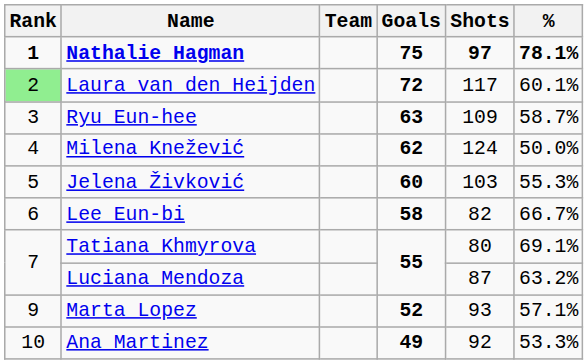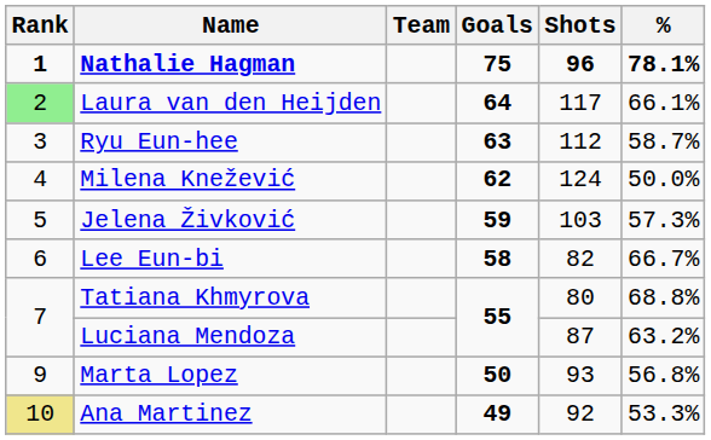 <table class="wikitable" style="text-align: center;">
 <tr>
 <th>Rank</th>
 <th>Name</th>
 <th>Team</th>
 <th>Goals</th>
 <th>Shots</th>
 <th>%</th>
 </tr>
 <tr>
 <td><strong>1</strong></td>
 <td align="left"><strong><a href='#'>Nathalie Hagman</a></strong></td>
 <td align="left"><strong></strong></td>
 <td><strong>75</strong></td>
-<td><strong>97</strong></td>
+<td><strong>96</strong></td>
 <td><strong>78.1%</strong></td>
 </tr>
 <tr>
 <td style="background: lightgreen;">2</td>
 <td align="left"><a href='#'>Laura van den Heijden</a></td>
 <td align="left"></td>
-<td><strong>72</strong></td>
+<td><strong>64</strong></td>
 <td>117</td>
-<td>60.1%</td>
+<td>66.1%</td>
 </tr>
 <tr>
 <td>3</td>
 <td align="left"><a href='#'>Ryu Eun-hee</a></td>
 <td align="left"></td>
 <td><strong>63</strong></td>
-<td>109</td>
+<td>112</td>
 <td>58.7%</td>
 </tr>
 <tr>
 <td>4</td>
 <td align="left"><a href='#'>Milena Knežević</a></td>
 <td align="left"></td>
 <td><strong>62</strong></td>
 <td>124</td>
 <td>50.0%</td>
 </tr>
 <tr>
 <td>5</td>
 <td align="left"><a href='#'>Jelena Živković</a></td>
 <td align="left"></td>
-<td><strong>60</strong></td>
+<td><strong>59</strong></td>
 <td>103</td>
-<td>55.3%</td>
+<td>57.3%</td>
 </tr>
 <tr>
 <td>6</td>
 <td align="left"><a href='#'>Lee Eun-bi</a></td>
 <td align="left"></td>
 <td><strong>58</strong></td>
 <td>82</td>
 <td>66.7%</td>
 </tr>
 <tr>
 <td rowspan=2>7</td>
 <td align="left"><a href='#'>Tatiana Khmyrova</a></td>
 <td align="left"></td>
 <td rowspan=2><strong>55</strong></td>
 <td>80</td>
-<td>69.1%</td>
+<td>68.8%</td>
 </tr>
 <tr>
 <td align="left"><a href='#'>Luciana Mendoza</a></td>
 <td align="left"></td>
 <td>87</td>
 <td>63.2%</td>
 </tr>
 <tr>
 <td>9</td>
 <td align="left"><a href='#'>Marta Lopez</a></td>
 <td align="left"></td>
-<td><strong>52</strong></td>
+<td><strong>50</strong></td>
 <td>93</td>
-<td>57.1%</td>
+<td>56.8%</td>
 </tr>
 <tr>
-<td>10</td>
+<td style="background: khaki;">10</td>
 <td align="left"><a href='#'>Ana Martinez</a></td>
 <td align="left"></td>
 <td><strong>49</strong></td>
 <td>92</td>
 <td>53.3%</td>
 </tr>
 </table>
